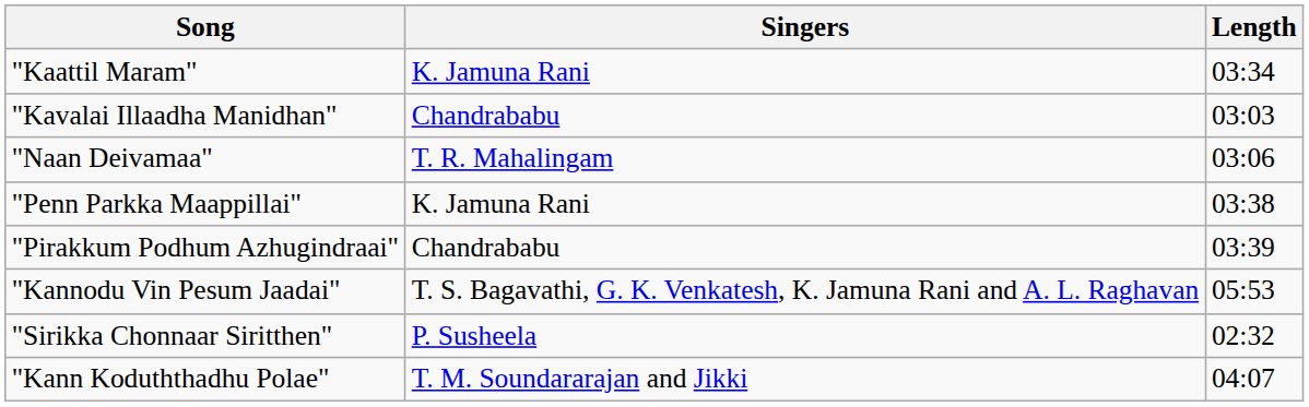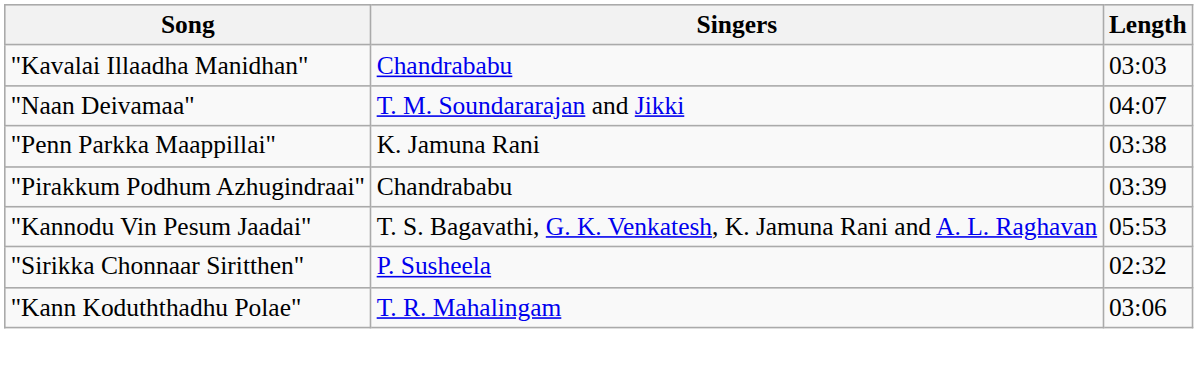 <table class="wikitable">
 <tr>
 <th>Song</th>
 <th>Singers</th>
 <th>Length</th>
-</tr>
-<tr>
-<td>"Kaattil Maram"</td>
-<td><a href='#'>K. Jamuna Rani</a></td>
-<td>03:34</td>
 </tr>
 <tr>
 <td>"Kavalai Illaadha Manidhan"</td>
 <td><a href='#'>Chandrababu</a></td>
 <td>03:03</td>
 </tr>
 <tr>
 <td>"Naan Deivamaa"</td>
-<td><a href='#'>T. R. Mahalingam</a></td>
-<td>03:06</td>
+<td><a href='#'>T. M. Soundararajan</a> and <a href='#'>Jikki</a></td>
+<td>04:07</td>
 </tr>
 <tr>
 <td>"Penn Parkka Maappillai"</td>
 <td>K. Jamuna Rani</td>
 <td>03:38</td>
 </tr>
 <tr>
 <td>"Pirakkum Podhum Azhugindraai"</td>
 <td>Chandrababu</td>
 <td>03:39</td>
 </tr>
 <tr>
 <td>"Kannodu Vin Pesum Jaadai"</td>
 <td>T. S. Bagavathi, <a href='#'>G. K. Venkatesh</a>, K. Jamuna Rani and <a href='#'>A. L. Raghavan</a></td>
 <td>05:53</td>
 </tr>
 <tr>
 <td>"Sirikka Chonnaar Siritthen"</td>
 <td><a href='#'>P. Susheela</a></td>
 <td>02:32</td>
 </tr>
 <tr>
 <td>"Kann Koduththadhu Polae"</td>
-<td><a href='#'>T. M. Soundararajan</a> and <a href='#'>Jikki</a></td>
-<td>04:07</td>
+<td><a href='#'>T. R. Mahalingam</a></td>
+<td>03:06</td>
 </tr>
 </table>
